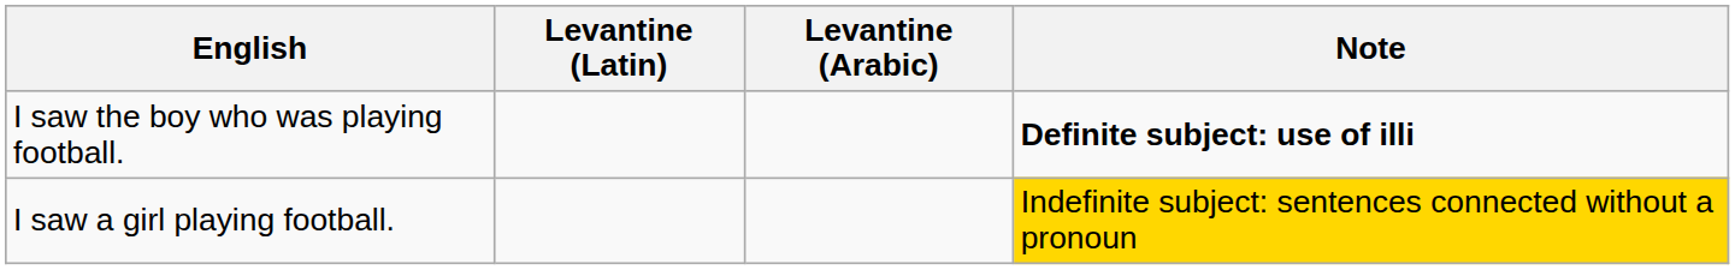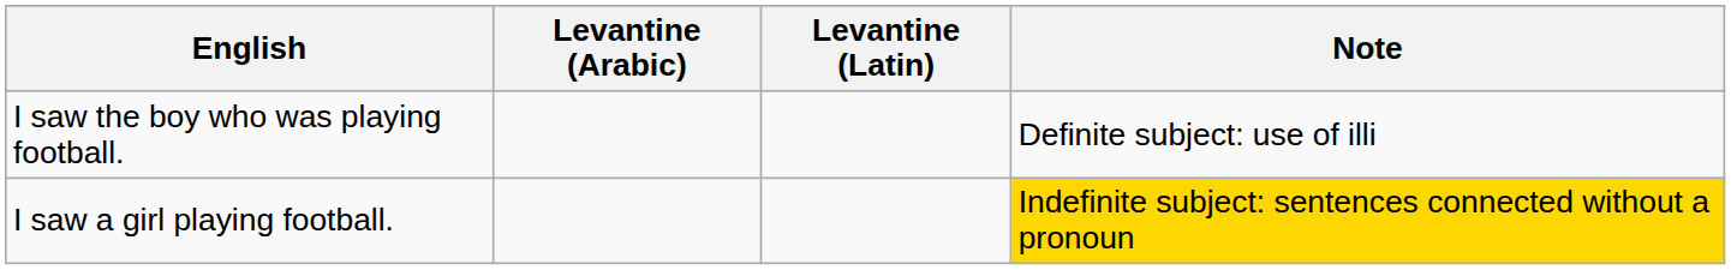 <table class="wikitable">
 <tr>
 <th>English</th>
+<th>Levantine (Arabic)</th>
 <th>Levantine (Latin)</th>
-<th>Levantine (Arabic)</th>
 <th>Note</th>
 </tr>
 <tr>
 <td>I saw the boy who was playing football.</td>
+<td style="text-align: right;"></td>
 <td></td>
-<td style="text-align: right;"></td>
-<td><strong>Definite subject: use of illi</strong></td>
+<td>Definite subject: use of illi</td>
 </tr>
 <tr>
 <td>I saw a girl playing football.</td>
+<td style="text-align: right;"></td>
 <td></td>
-<td style="text-align: right;"></td>
 <td style="background: gold;">Indefinite subject: sentences connected without a pronoun</td>
 </tr>
 </table>
